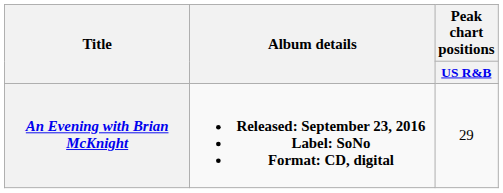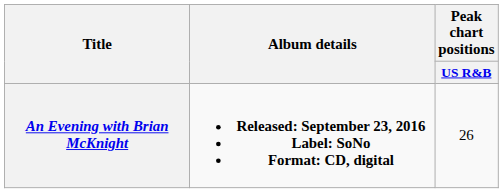 <table class="wikitable plainrowheaders" style="text-align:center">
 <tr>
 <th scope="col" rowspan="2" style="width:12em;">Title</th>
 <th scope="col" rowspan="2" style="width:16em;">Album details</th>
 <th scope="col" colspan="1">Peak chart positions</th>
 </tr>
 <tr>
 <th scope="col" style="width:3em;font-size:90%;"><a href='#'>US R&B</a><br></th>
 </tr>
 <tr>
 <th scope="row"><em><a href='#'>An Evening with Brian McKnight</a></em></th>
 <td><strong><br><ul><li>Released: September 23, 2016</li><li>Label: SoNo</li><li>Format: CD, digital</li></ul></strong></td>
-<td>29</td>
+<td>26</td>
 </tr>
 </table>
